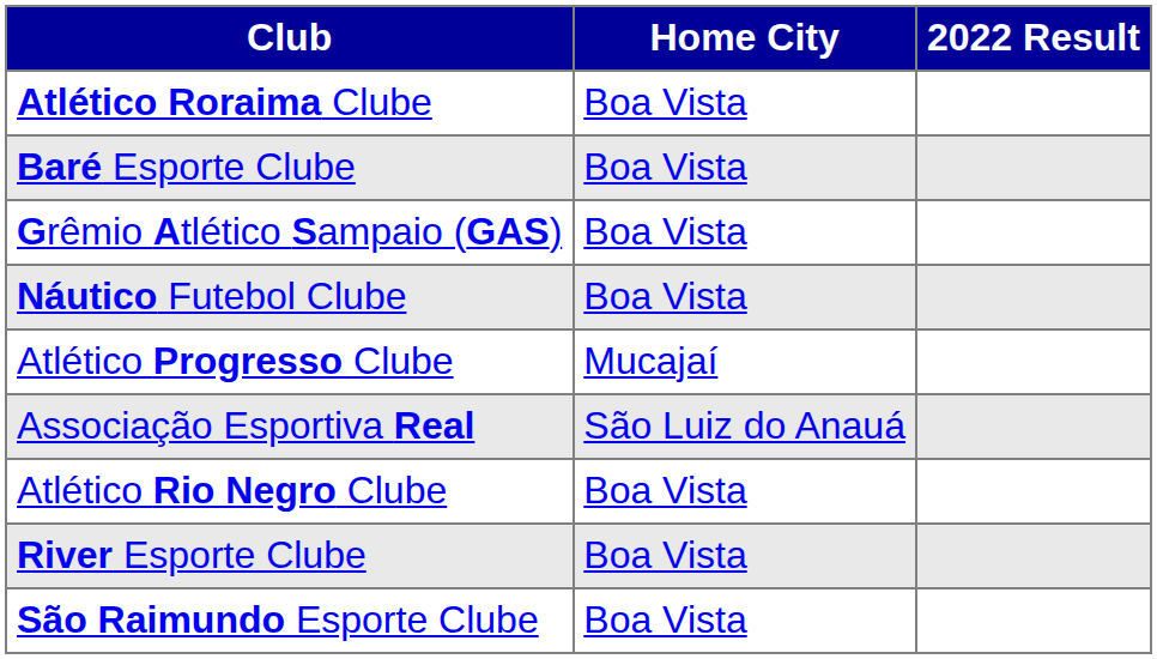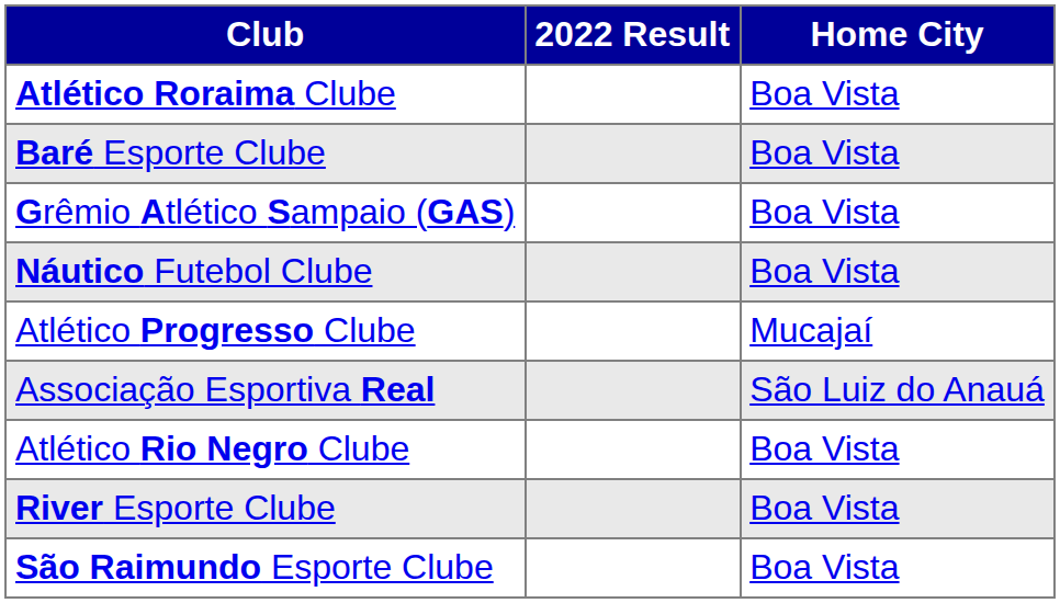 <table class="toccolours" border="1" cellpadding="4" cellspacing="0" style="border-collapse: collapse; margin:0;">
 <tr>
 <th style="background: #009; color: #fff;">Club</th>
+<th style="background: #009; color: #fff;">2022 Result</th>
 <th style="background: #009; color: #fff;">Home City</th>
-<th style="background: #009; color: #fff;">2022 Result</th>
 </tr>
 <tr style="background:white; color:black">
 <td><a href='#'><strong>Atlético Roraima</strong> Clube</a></td>
+<td></td>
 <td><a href='#'>Boa Vista</a></td>
-<td></td>
 </tr>
 <tr style="background:#e9e9e9; color:black">
 <td><a href='#'><strong>Baré</strong> Esporte Clube</a></td>
+<td></td>
 <td><a href='#'>Boa Vista</a></td>
-<td></td>
 </tr>
 <tr style="background:white; color:black">
 <td><a href='#'><strong>G</strong>rêmio <strong>A</strong>tlético <strong>S</strong>ampaio (<strong>GAS</strong>)</a></td>
+<td><em></em></td>
 <td><a href='#'>Boa Vista</a></td>
-<td><em></em></td>
 </tr>
 <tr style="background:#e9e9e9; color:black">
 <td><a href='#'><strong>Náutico</strong> Futebol Clube</a></td>
+<td></td>
 <td><a href='#'>Boa Vista</a></td>
-<td></td>
 </tr>
 <tr style="background:white; color:black">
 <td><a href='#'>Atlético <strong>Progresso</strong> Clube</a></td>
+<td><em></em></td>
 <td><a href='#'>Mucajaí</a></td>
-<td><em></em></td>
 </tr>
 <tr style="background:#e9e9e9; color:black">
 <td><a href='#'>Associação Esportiva <strong>Real</strong></a></td>
+<td></td>
 <td><a href='#'>São Luiz do Anauá</a></td>
-<td></td>
 </tr>
 <tr style="background:white; color:black">
 <td><a href='#'>Atlético <strong>Rio Negro</strong> Clube</a></td>
+<td></td>
 <td><a href='#'>Boa Vista</a></td>
-<td></td>
 </tr>
 <tr style="background:#e9e9e9; color:black">
 <td><a href='#'><strong>River</strong> Esporte Clube</a></td>
+<td><em></em></td>
 <td><a href='#'>Boa Vista</a></td>
-<td><em></em></td>
 </tr>
 <tr style="background:white; color:black">
 <td><a href='#'><strong>São Raimundo</strong> Esporte Clube</a></td>
+<td></td>
 <td><a href='#'>Boa Vista</a></td>
-<td></td>
 </tr>
 </table>
